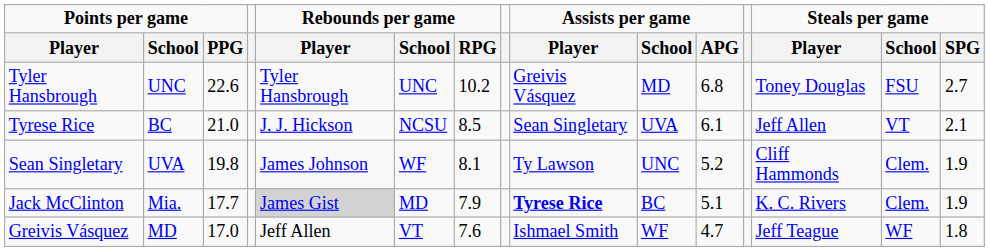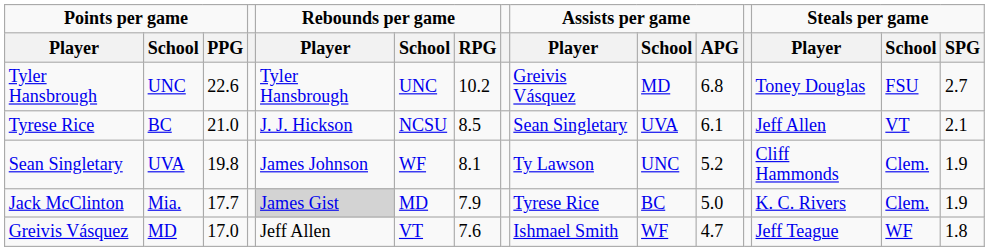 <table class="wikitable" style="text-align: left;">
 <tr>
 <td colspan=3; align=center><strong>Points per game</strong></td>
 <td></td>
 <td colspan=3; align=center><strong>Rebounds per game</strong></td>
 <td></td>
 <td colspan=3; align=center><strong>Assists per game</strong></td>
 <td></td>
 <td colspan=3; align=center><strong>Steals per game</strong></td>
 </tr>
 <tr>
 <th>Player</th>
 <th>School</th>
 <th>PPG</th>
 <th></th>
 <th>Player</th>
 <th>School</th>
 <th>RPG</th>
 <th></th>
 <th>Player</th>
 <th>School</th>
 <th>APG</th>
 <th></th>
 <th>Player</th>
 <th>School</th>
 <th>SPG</th>
 </tr>
 <tr>
 <td align="left"><a href='#'>Tyler Hansbrough</a></td>
 <td><a href='#'>UNC</a></td>
 <td>22.6</td>
 <td></td>
 <td><a href='#'>Tyler Hansbrough</a></td>
 <td><a href='#'>UNC</a></td>
 <td>10.2</td>
 <td></td>
 <td><a href='#'>Greivis Vásquez</a></td>
 <td><a href='#'>MD</a></td>
 <td>6.8</td>
 <td></td>
 <td><a href='#'>Toney Douglas</a></td>
 <td><a href='#'>FSU</a></td>
 <td>2.7</td>
 </tr>
 <tr>
 <td align="left"><a href='#'>Tyrese Rice</a></td>
 <td><a href='#'>BC</a></td>
 <td>21.0</td>
 <td></td>
 <td><a href='#'>J. J. Hickson</a></td>
 <td><a href='#'>NCSU</a></td>
 <td>8.5</td>
 <td></td>
 <td><a href='#'>Sean Singletary</a></td>
 <td><a href='#'>UVA</a></td>
 <td>6.1</td>
 <td></td>
 <td><a href='#'>Jeff Allen</a></td>
 <td><a href='#'>VT</a></td>
 <td>2.1</td>
 </tr>
 <tr>
 <td align="left"><a href='#'>Sean Singletary</a></td>
 <td><a href='#'>UVA</a></td>
 <td>19.8</td>
 <td></td>
 <td><a href='#'>James Johnson</a></td>
 <td><a href='#'>WF</a></td>
 <td>8.1</td>
 <td></td>
 <td><a href='#'>Ty Lawson</a></td>
 <td><a href='#'>UNC</a></td>
 <td>5.2</td>
 <td></td>
 <td><a href='#'>Cliff Hammonds</a></td>
 <td><a href='#'>Clem.</a></td>
 <td>1.9</td>
 </tr>
 <tr>
 <td align="left"><a href='#'>Jack McClinton</a></td>
 <td><a href='#'>Mia.</a></td>
 <td>17.7</td>
 <td></td>
 <td style="background: lightgrey;"><a href='#'>James Gist</a></td>
 <td><a href='#'>MD</a></td>
 <td>7.9</td>
 <td></td>
-<td><strong><a href='#'>Tyrese Rice</a></strong></td>
+<td><a href='#'>Tyrese Rice</a></td>
 <td><a href='#'>BC</a></td>
-<td>5.1</td>
+<td>5.0</td>
 <td></td>
 <td><a href='#'>K. C. Rivers</a></td>
 <td><a href='#'>Clem.</a></td>
 <td>1.9</td>
 </tr>
 <tr>
 <td align="left"><a href='#'>Greivis Vásquez</a></td>
 <td><a href='#'>MD</a></td>
 <td>17.0</td>
 <td></td>
 <td>Jeff Allen</td>
 <td><a href='#'>VT</a></td>
 <td>7.6</td>
 <td></td>
 <td><a href='#'>Ishmael Smith</a></td>
 <td><a href='#'>WF</a></td>
 <td>4.7</td>
 <td></td>
 <td><a href='#'>Jeff Teague</a></td>
 <td><a href='#'>WF</a></td>
 <td>1.8</td>
 </tr>
 </table>
